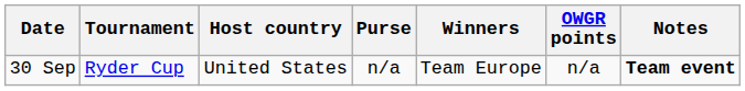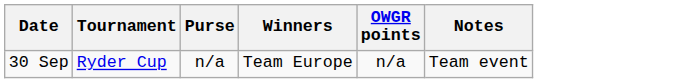 <table class="wikitable" style="font-size:95%">
 <tr>
 <th>Date</th>
 <th>Tournament</th>
-<th>Host country</th>
 <th>Purse</th>
 <th>Winners</th>
 <th><a href='#'>OWGR</a><br>points</th>
 <th>Notes</th>
 </tr>
 <tr>
 <td>30 Sep</td>
 <td><a href='#'>Ryder Cup</a></td>
-<td>United States</td>
 <td align=center>n/a</td>
 <td> Team Europe</td>
 <td align=center>n/a</td>
-<td><strong>Team event</strong></td>
+<td>Team event</td>
 </tr>
 </table>
